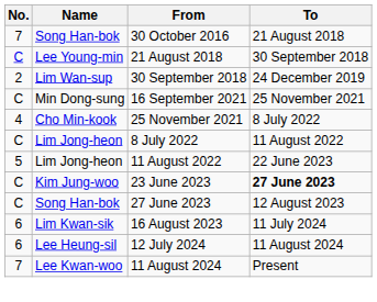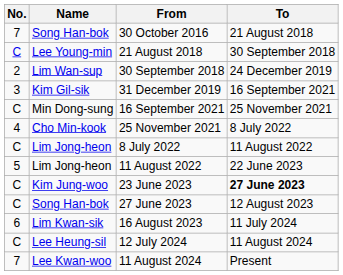 <table class="wikitable sortable" style="text-align: center">
 <tr>
 <th>No.</th>
 <th>Name</th>
 <th class="unsortable">From</th>
 <th class="unsortable">To</th>
 </tr>
 <tr>
 <td>7</td>
 <td align=left> <a href='#'>Song Han-bok</a></td>
 <td align=left>30 October 2016</td>
 <td align=left>21 August 2018</td>
 </tr>
 <tr>
 <td><a href='#'>C</a></td>
 <td align=left> <a href='#'>Lee Young-min</a></td>
 <td align=left>21 August 2018</td>
 <td align=left>30 September 2018</td>
 </tr>
 <tr>
 <td>2</td>
 <td align=left> <a href='#'>Lim Wan-sup</a></td>
 <td align=left>30 September 2018</td>
 <td align=left>24 December 2019</td>
+</tr>
+<tr>
+<td>3</td>
+<td align=left> <a href='#'>Kim Gil-sik</a></td>
+<td align=left>31 December 2019</td>
+<td align=left>16 September 2021</td>
 </tr>
 <tr>
 <td>C</td>
 <td align=left> Min Dong-sung</td>
 <td align=left>16 September 2021</td>
 <td align=left>25 November 2021</td>
 </tr>
 <tr>
 <td>4</td>
 <td align=left> <a href='#'>Cho Min-kook</a></td>
 <td align=left>25 November 2021</td>
 <td align=left>8 July 2022</td>
 </tr>
 <tr>
 <td>C</td>
 <td align=left> <a href='#'>Lim Jong-heon</a></td>
 <td align=left>8 July 2022</td>
 <td align=left>11 August 2022</td>
 </tr>
 <tr>
 <td>5</td>
 <td align=left> Lim Jong-heon</td>
 <td align=left>11 August 2022</td>
 <td align=left>22 June 2023</td>
 </tr>
 <tr>
 <td>C</td>
 <td align=left> <a href='#'>Kim Jung-woo</a></td>
 <td align=left>23 June 2023</td>
 <td align=left><strong>27 June 2023</strong></td>
 </tr>
 <tr>
 <td>C</td>
 <td align=left> <a href='#'>Song Han-bok</a></td>
 <td align=left>27 June 2023</td>
 <td align=left>12 August 2023</td>
 </tr>
 <tr>
 <td>6</td>
 <td align=left> <a href='#'>Lim Kwan-sik</a></td>
 <td align=left>16 August 2023</td>
 <td align=left>11 July 2024</td>
 </tr>
 <tr>
-<td>6</td>
+<td>C</td>
 <td align=left> <a href='#'>Lee Heung-sil</a></td>
 <td align=left>12 July 2024</td>
 <td align=left>11 August 2024</td>
 </tr>
 <tr>
 <td>7</td>
 <td align=left> <a href='#'>Lee Kwan-woo</a></td>
 <td align=left>11 August 2024</td>
 <td align=left>Present</td>
 </tr>
 </table>
